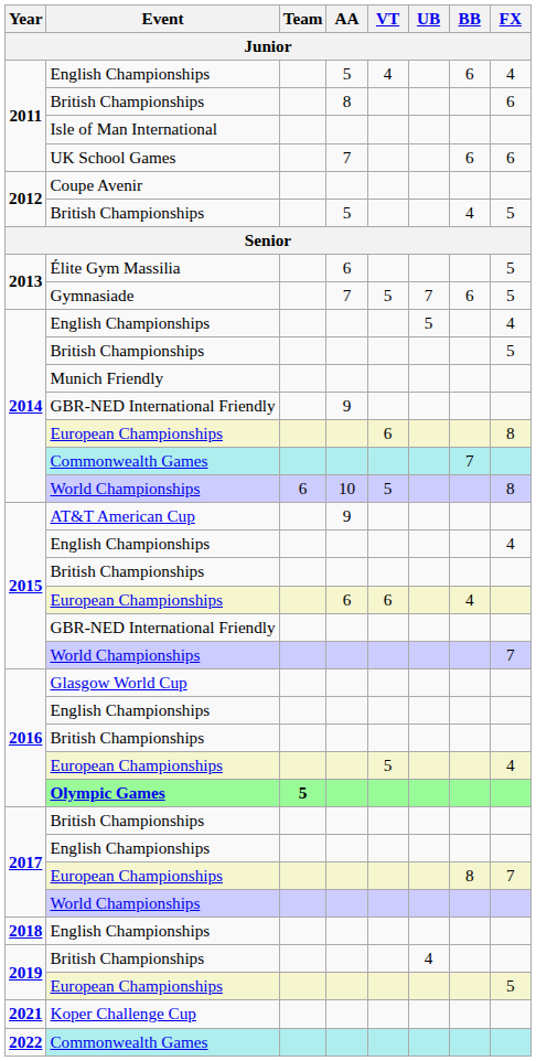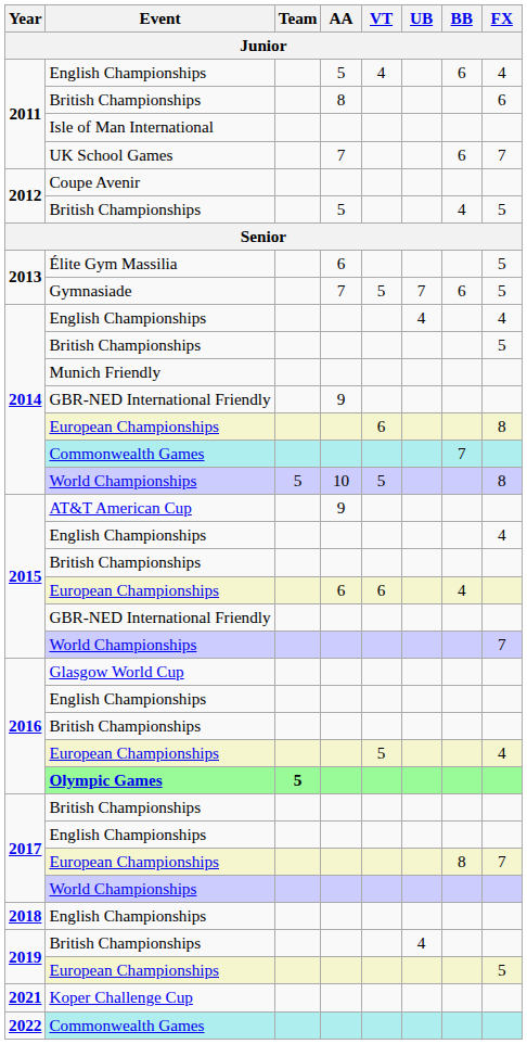 <table class="wikitable" border=1 style="text-align:center; font-size:95%;">
 <tr>
 <th>Year</th>
 <th>Event</th>
 <th style="width:30px;">Team</th>
 <th style="width:30px;">AA</th>
 <th style="width:30px;"><a href='#'>VT</a></th>
 <th style="width:30px;"><a href='#'>UB</a></th>
 <th style="width:30px;"><a href='#'>BB</a></th>
 <th style="width:30px;"><a href='#'>FX</a></th>
 </tr>
 <tr>
 <th colspan="8">Junior</th>
 </tr>
 <tr>
 <td rowspan="4"><strong>2011</strong></td>
 <td align=left>English Championships</td>
 <td></td>
 <td>5</td>
 <td>4</td>
 <td></td>
 <td>6</td>
 <td>4</td>
 </tr>
 <tr>
 <td align=left>British Championships</td>
 <td></td>
 <td>8</td>
 <td></td>
 <td></td>
 <td></td>
 <td>6</td>
 </tr>
 <tr>
 <td align=left>Isle of Man International</td>
 <td></td>
 <td></td>
 <td></td>
 <td></td>
 <td></td>
 <td></td>
 </tr>
 <tr>
 <td align=left>UK School Games</td>
 <td></td>
 <td>7</td>
 <td></td>
 <td></td>
 <td>6</td>
-<td>6</td>
+<td>7</td>
 </tr>
 <tr>
 <td rowspan="2"><strong>2012</strong></td>
 <td align=left>Coupe Avenir</td>
 <td></td>
 <td></td>
 <td></td>
 <td></td>
 <td></td>
 <td></td>
 </tr>
 <tr>
 <td align=left>British Championships</td>
 <td></td>
 <td>5</td>
 <td></td>
 <td></td>
 <td>4</td>
 <td>5</td>
 </tr>
 <tr>
 <th colspan="8">Senior</th>
 </tr>
 <tr>
 <td rowspan="2"><strong>2013</strong></td>
 <td align=left>Élite Gym Massilia</td>
 <td></td>
 <td>6</td>
 <td></td>
 <td></td>
 <td></td>
 <td>5</td>
 </tr>
 <tr>
 <td align=left>Gymnasiade</td>
 <td></td>
 <td>7</td>
 <td>5</td>
 <td>7</td>
 <td>6</td>
 <td>5</td>
 </tr>
 <tr>
 <td rowspan="7"><strong><a href='#'>2014</a></strong></td>
 <td align=left>English Championships</td>
 <td></td>
 <td></td>
 <td></td>
-<td>5</td>
+<td>4</td>
 <td></td>
 <td>4</td>
 </tr>
 <tr>
 <td align=left>British Championships</td>
 <td></td>
 <td></td>
 <td></td>
 <td></td>
 <td></td>
 <td>5</td>
 </tr>
 <tr>
 <td align=left>Munich Friendly</td>
 <td></td>
 <td></td>
 <td></td>
 <td></td>
 <td></td>
 <td></td>
 </tr>
 <tr>
 <td align=left>GBR-NED International Friendly</td>
 <td></td>
 <td>9</td>
 <td></td>
 <td></td>
 <td></td>
 <td></td>
 </tr>
 <tr bgcolor="#f5f6ce">
 <td align=left><a href='#'>European Championships</a></td>
 <td></td>
 <td></td>
 <td>6</td>
 <td></td>
 <td></td>
 <td>8</td>
 </tr>
 <tr bgcolor="#afeeee">
 <td align=left><a href='#'>Commonwealth Games</a></td>
 <td></td>
 <td></td>
 <td></td>
 <td></td>
 <td>7</td>
 <td></td>
 </tr>
 <tr style="background:#ccf;">
 <td align=left><a href='#'>World Championships</a></td>
-<td>6</td>
+<td>5</td>
 <td>10</td>
 <td>5</td>
 <td></td>
 <td></td>
 <td>8</td>
 </tr>
 <tr>
 <td rowspan="6"><strong><a href='#'>2015</a></strong></td>
 <td align=left><a href='#'>AT&T American Cup</a></td>
 <td></td>
 <td>9</td>
 <td></td>
 <td></td>
 <td></td>
 <td></td>
 </tr>
 <tr>
 <td align=left>English Championships</td>
 <td></td>
 <td></td>
 <td></td>
 <td></td>
 <td></td>
 <td>4</td>
 </tr>
 <tr>
 <td align=left>British Championships</td>
 <td></td>
 <td></td>
 <td></td>
 <td></td>
 <td></td>
 <td></td>
 </tr>
 <tr bgcolor="#f5f6ce">
 <td align=left><a href='#'>European Championships</a></td>
 <td></td>
 <td>6</td>
 <td>6</td>
 <td></td>
 <td>4</td>
 <td></td>
 </tr>
 <tr>
 <td align=left>GBR-NED International Friendly</td>
 <td></td>
 <td></td>
 <td></td>
 <td></td>
 <td></td>
 <td></td>
 </tr>
 <tr style="background:#ccf;">
 <td align=left><a href='#'>World Championships</a></td>
 <td></td>
 <td></td>
 <td></td>
 <td></td>
 <td></td>
 <td>7</td>
 </tr>
 <tr>
 <td rowspan="5"><strong><a href='#'>2016</a></strong></td>
 <td align=left><a href='#'>Glasgow World Cup</a></td>
 <td></td>
 <td></td>
 <td></td>
 <td></td>
 <td></td>
 <td></td>
 </tr>
 <tr>
 <td align=left>English Championships</td>
 <td></td>
 <td></td>
 <td></td>
 <td></td>
 <td></td>
 <td></td>
 </tr>
 <tr>
 <td align=left>British Championships</td>
 <td></td>
 <td></td>
 <td></td>
 <td></td>
 <td></td>
 <td></td>
 </tr>
 <tr bgcolor="#f5f6ce">
 <td align=left><a href='#'>European Championships</a></td>
 <td></td>
 <td></td>
 <td>5</td>
 <td></td>
 <td></td>
 <td>4</td>
 </tr>
 <tr style="background:#98FB98;">
 <td align=left><strong><a href='#'>Olympic Games</a></strong></td>
 <td><strong>5</strong></td>
 <td></td>
 <td></td>
 <td></td>
 <td></td>
 <td></td>
 </tr>
 <tr>
 <td rowspan="4"><strong><a href='#'>2017</a></strong></td>
 <td align=left>British Championships</td>
 <td></td>
 <td></td>
 <td></td>
 <td></td>
 <td></td>
 <td></td>
 </tr>
 <tr>
 <td align=left>English Championships</td>
 <td></td>
 <td></td>
 <td></td>
 <td></td>
 <td></td>
 <td></td>
 </tr>
 <tr bgcolor="#f5f6ce">
 <td align=left><a href='#'>European Championships</a></td>
 <td></td>
 <td></td>
 <td></td>
 <td></td>
 <td>8</td>
 <td>7</td>
 </tr>
 <tr style="background:#ccf;">
 <td align=left><a href='#'>World Championships</a></td>
 <td></td>
 <td></td>
 <td></td>
 <td></td>
 <td></td>
 <td></td>
 </tr>
 <tr>
 <td rowspan="1"><strong><a href='#'>2018</a></strong></td>
 <td align=left>English Championships</td>
 <td></td>
 <td></td>
 <td></td>
 <td></td>
 <td></td>
 <td></td>
 </tr>
 <tr>
 <td rowspan="2"><strong><a href='#'>2019</a></strong></td>
 <td align=left>British Championships</td>
 <td></td>
 <td></td>
 <td></td>
 <td>4</td>
 <td></td>
 <td></td>
 </tr>
 <tr bgcolor=#F5F6CE>
 <td align=left><a href='#'>European Championships</a></td>
 <td></td>
 <td></td>
 <td></td>
 <td></td>
 <td></td>
 <td>5</td>
 </tr>
 <tr>
 <td rowspan="1"><strong><a href='#'>2021</a></strong></td>
 <td align=left><a href='#'>Koper Challenge Cup</a></td>
 <td></td>
 <td></td>
 <td></td>
 <td></td>
 <td></td>
 <td></td>
 </tr>
 <tr>
 <td rowspan="2"><strong><a href='#'>2022</a></strong></td>
 </tr>
 <tr bgcolor="#afeeee">
 <td align=left><a href='#'>Commonwealth Games</a></td>
 <td></td>
 <td></td>
 <td></td>
 <td></td>
 <td></td>
 <td></td>
 </tr>
 </table>
